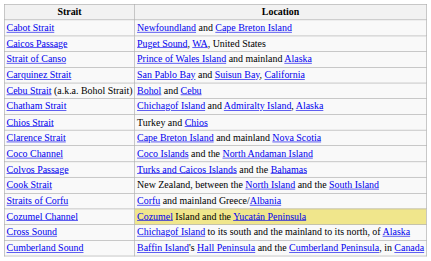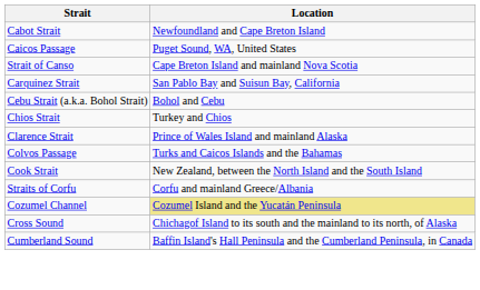 <table class="wikitable sortable">
 <tr>
 <th>Strait</th>
 <th>Location</th>
 </tr>
 <tr>
 <td><a href='#'>Cabot Strait</a></td>
 <td><a href='#'>Newfoundland</a> and <a href='#'>Cape Breton Island</a></td>
 </tr>
 <tr>
 <td><a href='#'>Caicos Passage</a></td>
 <td><a href='#'>Puget Sound</a>, <a href='#'>WA</a>, United States</td>
 </tr>
 <tr>
 <td><a href='#'>Strait of Canso</a></td>
-<td><a href='#'>Prince of Wales Island</a> and mainland <a href='#'>Alaska</a></td>
+<td><a href='#'>Cape Breton Island</a> and mainland <a href='#'>Nova Scotia</a></td>
 </tr>
 <tr>
 <td><a href='#'>Carquinez Strait</a></td>
 <td><a href='#'>San Pablo Bay</a> and <a href='#'>Suisun Bay</a>, <a href='#'>California</a></td>
 </tr>
 <tr>
 <td><a href='#'>Cebu Strait</a> (a.k.a. Bohol Strait)</td>
 <td><a href='#'>Bohol</a> and <a href='#'>Cebu</a></td>
 </tr>
 <tr>
-<td><a href='#'>Chatham Strait</a></td>
-<td><a href='#'>Chichagof Island</a> and <a href='#'>Admiralty Island</a>, <a href='#'>Alaska</a></td>
-</tr>
-<tr>
 <td><a href='#'>Chios Strait</a></td>
 <td>Turkey and <a href='#'>Chios</a></td>
 </tr>
 <tr>
 <td><a href='#'>Clarence Strait</a></td>
-<td><a href='#'>Cape Breton Island</a> and mainland <a href='#'>Nova Scotia</a></td>
-</tr>
-<tr>
-<td><a href='#'>Coco Channel</a></td>
-<td><a href='#'>Coco Islands</a> and the <a href='#'>North Andaman Island</a></td>
+<td><a href='#'>Prince of Wales Island</a> and mainland <a href='#'>Alaska</a></td>
 </tr>
 <tr>
 <td><a href='#'>Colvos Passage</a></td>
 <td><a href='#'>Turks and Caicos Islands</a> and the <a href='#'>Bahamas</a></td>
 </tr>
 <tr>
 <td><a href='#'>Cook Strait</a></td>
 <td>New Zealand, between the <a href='#'>North Island</a> and the <a href='#'>South Island</a></td>
 </tr>
 <tr>
 <td><a href='#'>Straits of Corfu</a></td>
 <td><a href='#'>Corfu</a> and mainland Greece/<a href='#'>Albania</a></td>
 </tr>
 <tr>
 <td><a href='#'>Cozumel Channel</a></td>
 <td style="background: khaki;"><a href='#'>Cozumel</a> Island and the <a href='#'>Yucatán Peninsula</a></td>
 </tr>
 <tr>
 <td><a href='#'>Cross Sound</a></td>
 <td><a href='#'>Chichagof Island</a> to its south and the mainland to its north, of <a href='#'>Alaska</a></td>
 </tr>
 <tr>
 <td><a href='#'>Cumberland Sound</a></td>
 <td><a href='#'>Baffin Island</a>'s <a href='#'>Hall Peninsula</a> and the <a href='#'>Cumberland Peninsula</a>, in <a href='#'>Canada</a></td>
 </tr>
 </table>
